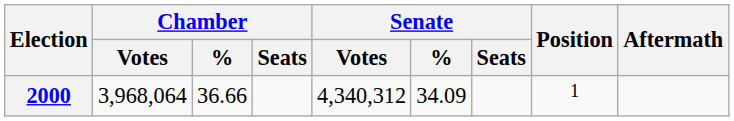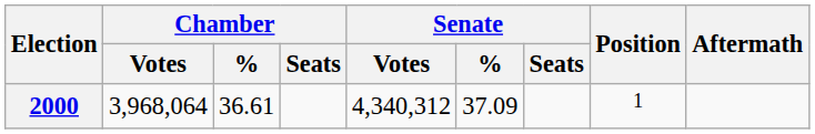 <table class="wikitable" style="text-align: right;">
 <tr>
 <th rowspan="2">Election</th>
 <th colspan="3"><a href='#'>Chamber</a></th>
 <th colspan="3"><a href='#'>Senate</a></th>
 <th rowspan="2">Position</th>
 <th rowspan="2">Aftermath</th>
 </tr>
 <tr>
 <th>Votes</th>
 <th>%</th>
 <th>Seats</th>
 <th>Votes</th>
 <th>%</th>
 <th>Seats</th>
 </tr>
 <tr>
 <th><a href='#'>2000</a></th>
 <td>3,968,064</td>
-<td>36.66</td>
+<td>36.61</td>
 <td></td>
 <td>4,340,312</td>
-<td>34.09</td>
+<td>37.09</td>
 <td></td>
 <td style="text-align: center;"><sup>1</sup></td>
 <td></td>
 </tr>
 </table>
